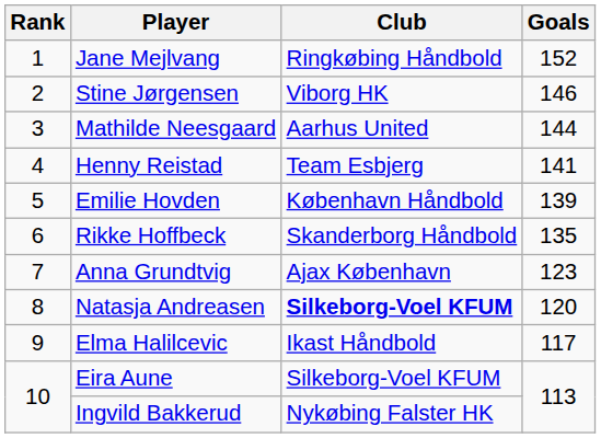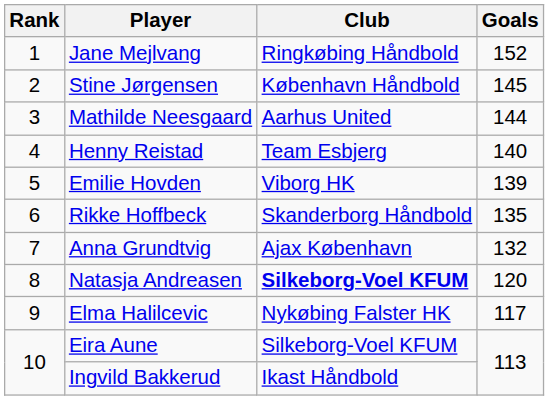 <table class="wikitable sortable" style="text-align:center">
 <tr>
 <th>Rank</th>
 <th>Player</th>
 <th>Club</th>
 <th>Goals</th>
 </tr>
 <tr>
 <td>1</td>
 <td style="text-align:left"> <a href='#'>Jane Mejlvang</a></td>
 <td style="text-align:left"><a href='#'>Ringkøbing Håndbold</a></td>
 <td>152</td>
 </tr>
 <tr>
 <td>2</td>
 <td style="text-align:left"> <a href='#'>Stine Jørgensen</a></td>
-<td style="text-align:left"><a href='#'>Viborg HK</a></td>
-<td>146</td>
+<td style="text-align:left"><a href='#'>København Håndbold</a></td>
+<td>145</td>
 </tr>
 <tr>
 <td>3</td>
 <td style="text-align:left"> <a href='#'>Mathilde Neesgaard</a></td>
 <td style="text-align:left"><a href='#'>Aarhus United</a></td>
 <td>144</td>
 </tr>
 <tr>
 <td>4</td>
 <td style="text-align:left"> <a href='#'>Henny Reistad</a></td>
 <td style="text-align:left"><a href='#'>Team Esbjerg</a></td>
-<td>141</td>
+<td>140</td>
 </tr>
 <tr>
 <td>5</td>
 <td style="text-align:left"> <a href='#'>Emilie Hovden</a></td>
-<td style="text-align:left"><a href='#'>København Håndbold</a></td>
+<td style="text-align:left"><a href='#'>Viborg HK</a></td>
 <td>139</td>
 </tr>
 <tr>
 <td>6</td>
 <td style="text-align:left"> <a href='#'>Rikke Hoffbeck</a></td>
 <td style="text-align:left"><a href='#'>Skanderborg Håndbold</a></td>
 <td>135</td>
 </tr>
 <tr>
 <td>7</td>
 <td style="text-align:left"> <a href='#'>Anna Grundtvig</a></td>
 <td style="text-align:left"><a href='#'>Ajax København</a></td>
-<td>123</td>
+<td>132</td>
 </tr>
 <tr>
 <td>8</td>
 <td style="text-align:left"> <a href='#'>Natasja Andreasen</a></td>
 <td style="text-align:left"><strong><a href='#'>Silkeborg-Voel KFUM</a></strong></td>
 <td>120</td>
 </tr>
 <tr>
 <td>9</td>
 <td style="text-align:left"> <a href='#'>Elma Halilcevic</a></td>
-<td style="text-align:left"><a href='#'>Ikast Håndbold</a></td>
+<td style="text-align:left"><a href='#'>Nykøbing Falster HK</a></td>
 <td>117</td>
 </tr>
 <tr>
 <td rowspan=2>10</td>
 <td style="text-align:left"> <a href='#'>Eira Aune</a></td>
 <td style="text-align:left"><a href='#'>Silkeborg-Voel KFUM</a></td>
 <td rowspan=2>113</td>
 </tr>
 <tr>
 <td style="text-align:left"> <a href='#'>Ingvild Bakkerud</a></td>
-<td style="text-align:left"><a href='#'>Nykøbing Falster HK</a></td>
+<td style="text-align:left"><a href='#'>Ikast Håndbold</a></td>
 </tr>
 </table>
